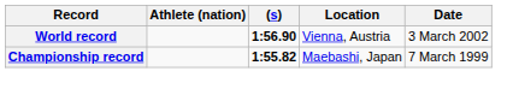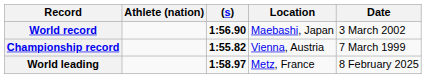 <table class="wikitable">
 <tr>
 <th scope="col">Record</th>
 <th scope="col">Athlete (nation)</th>
 <th scope="col"> (<a href='#'>s</a>)</th>
 <th scope="col">Location</th>
 <th scope="col">Date</th>
 </tr>
 <tr>
 <th scope="row"><a href='#'>World record</a></th>
 <td></td>
 <td align="center"><strong>1:56.90</strong></td>
-<td><a href='#'>Vienna</a>, Austria</td>
+<td><a href='#'>Maebashi</a>, Japan</td>
 <td>3 March 2002</td>
 </tr>
 <tr>
 <th scope="row"><a href='#'>Championship record</a></th>
 <td></td>
 <td align="center"><strong>1:55.82</strong></td>
-<td><a href='#'>Maebashi</a>, Japan</td>
+<td><a href='#'>Vienna</a>, Austria</td>
 <td>7 March 1999</td>
 </tr>
+<tr>
+<th scope="row">World leading</th>
+<td></td>
+<td align="center"><strong>1:58.97</strong></td>
+<td><a href='#'>Metz</a>, France</td>
+<td>8 February 2025</td>
+</tr>
 </table>
